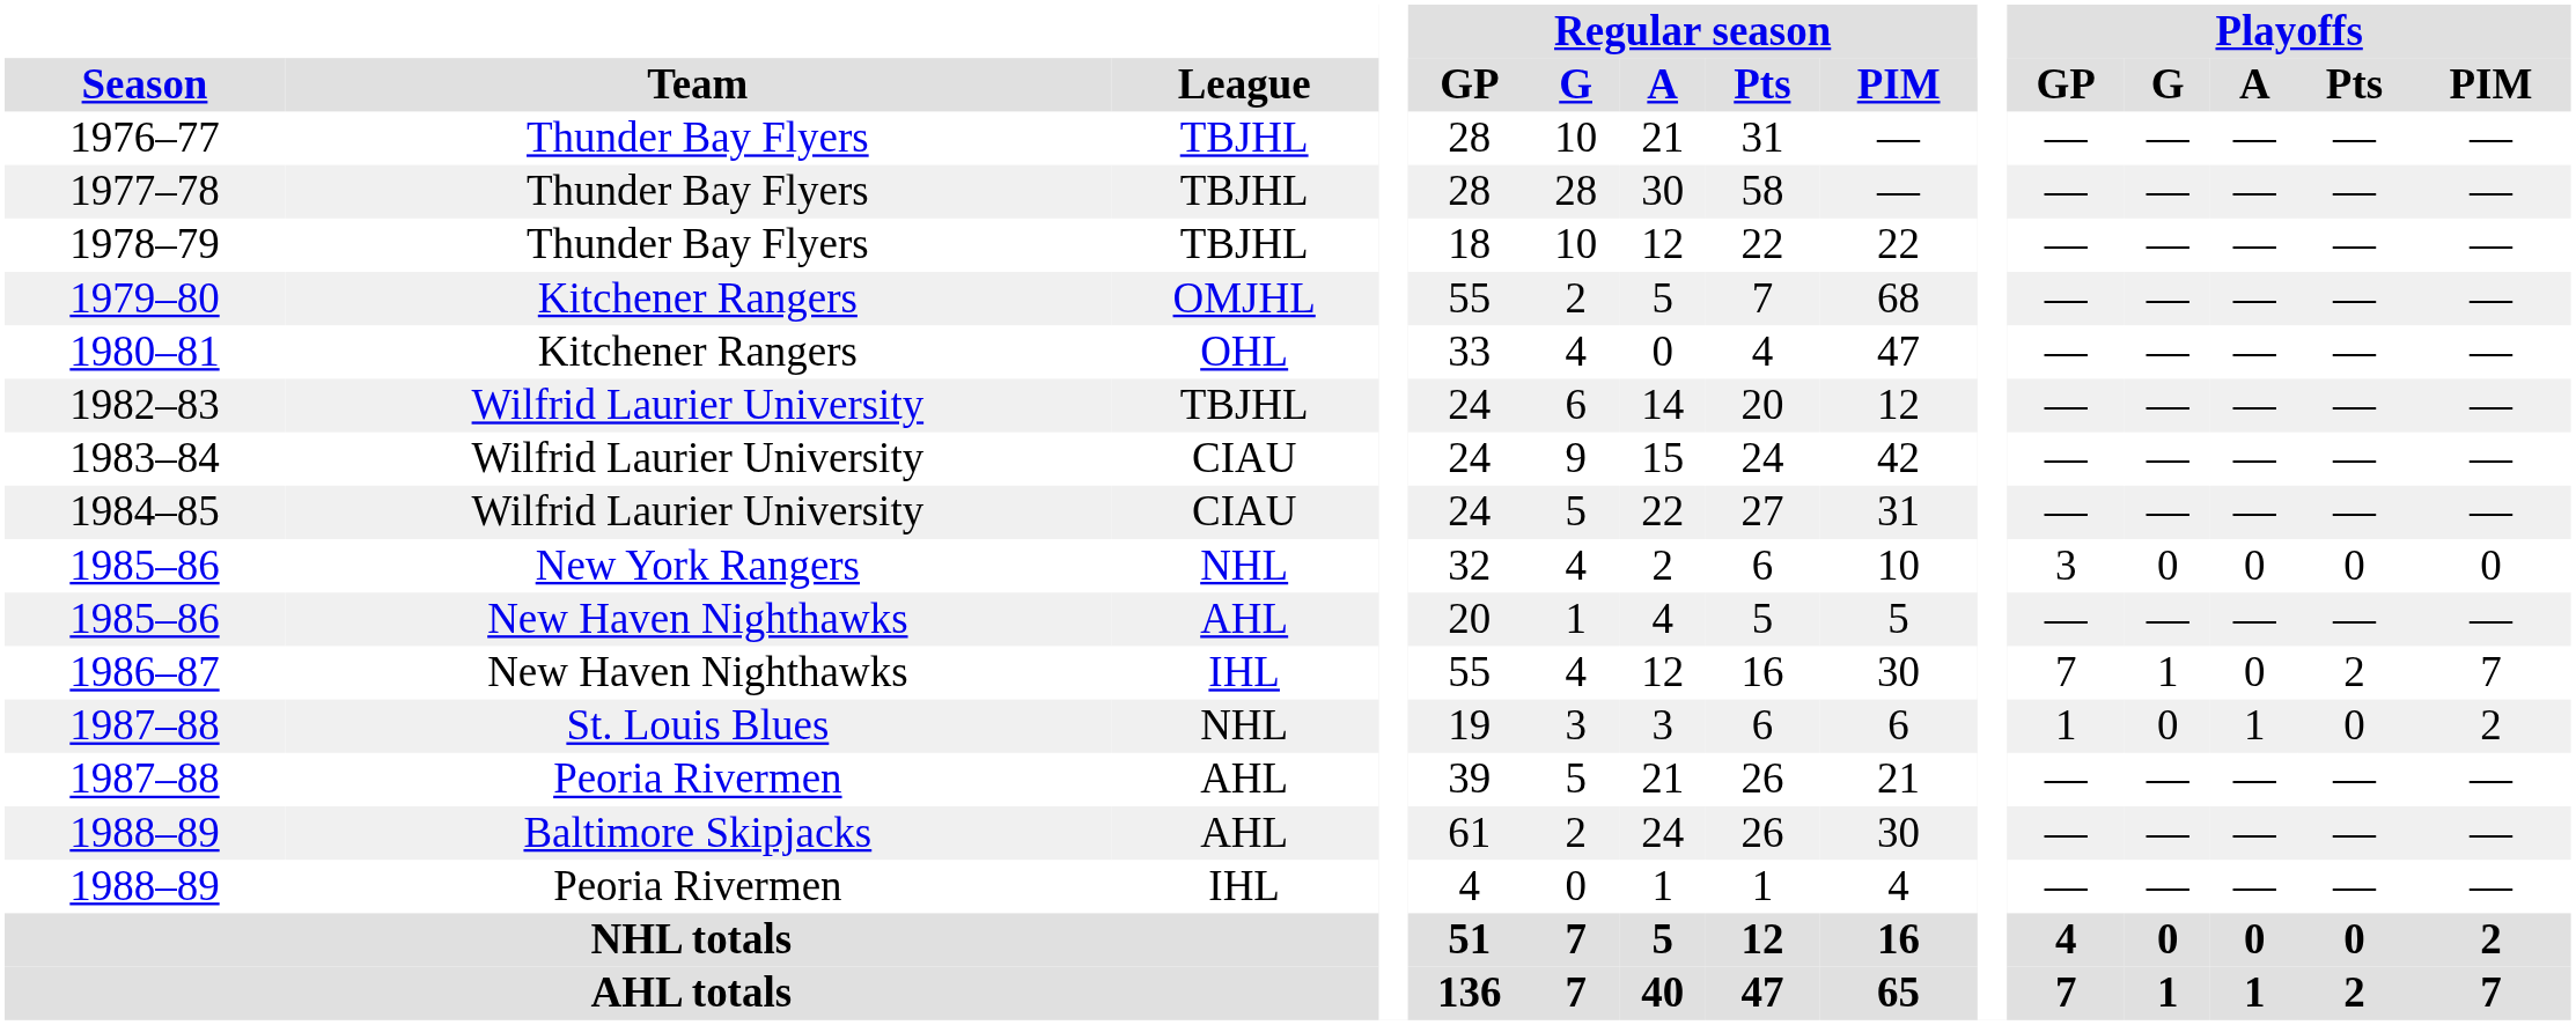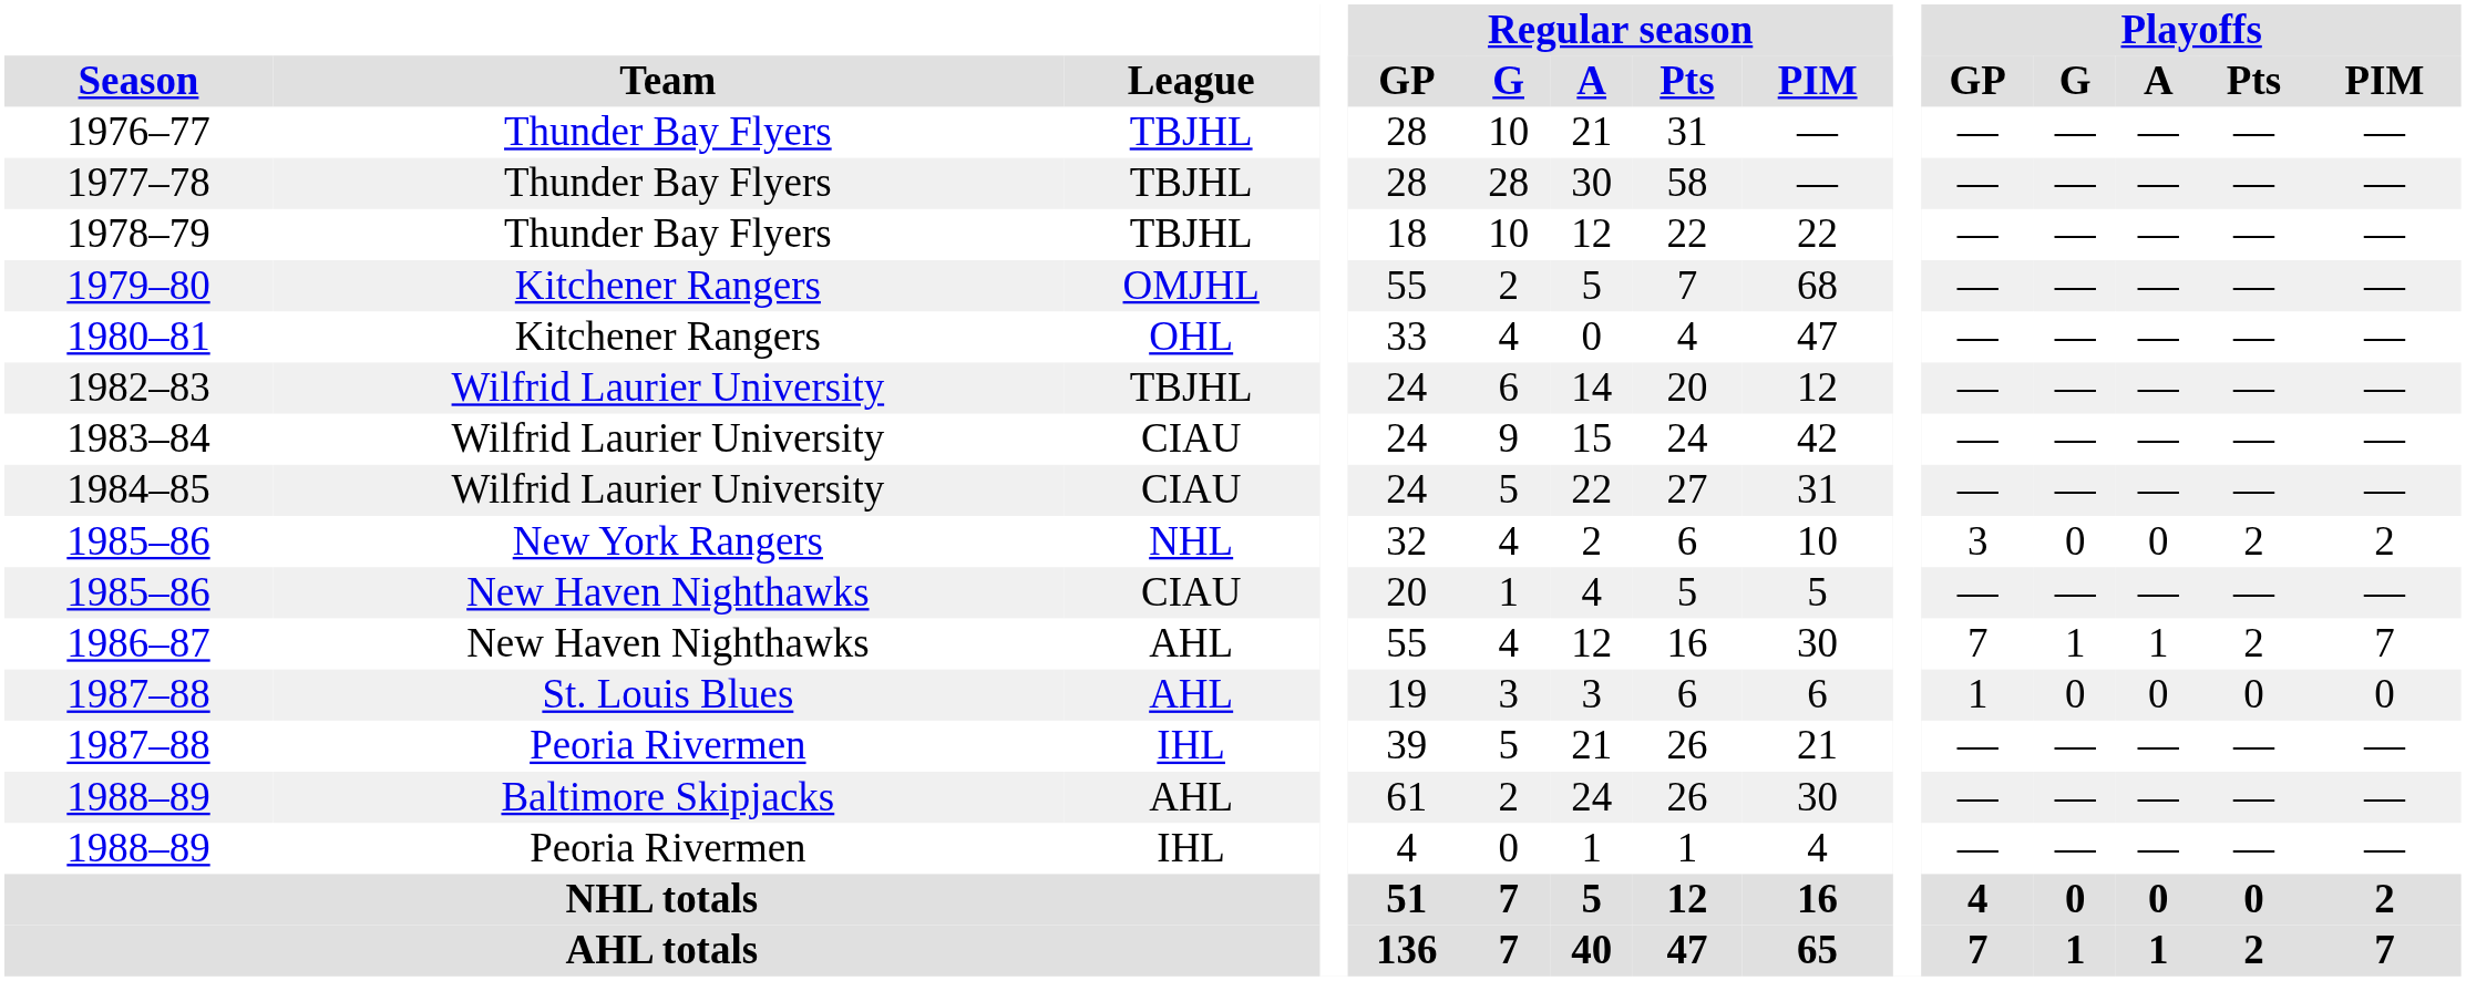 <table border="0" cellpadding="1" cellspacing="0" style="text-align:center; width:60em">
 <tr bgcolor="#e0e0e0">
 <th colspan="3" bgcolor="#ffffff"> </th>
 <th rowspan="99" bgcolor="#ffffff"> </th>
 <th colspan="5"><a href='#'>Regular season</a></th>
 <th rowspan="99" bgcolor="#ffffff"> </th>
 <th colspan="5"><a href='#'>Playoffs</a></th>
 </tr>
 <tr bgcolor="#e0e0e0">
 <th><a href='#'>Season</a></th>
 <th>Team</th>
 <th>League</th>
 <th>GP</th>
 <th><a href='#'>G</a></th>
 <th><a href='#'>A</a></th>
 <th><a href='#'>Pts</a></th>
 <th><a href='#'>PIM</a></th>
 <th>GP</th>
 <th>G</th>
 <th>A</th>
 <th>Pts</th>
 <th>PIM</th>
 </tr>
 <tr>
 <td>1976–77</td>
 <td><a href='#'>Thunder Bay Flyers</a></td>
 <td><a href='#'>TBJHL</a></td>
 <td>28</td>
 <td>10</td>
 <td>21</td>
 <td>31</td>
 <td>—</td>
 <td>—</td>
 <td>—</td>
 <td>—</td>
 <td>—</td>
 <td>—</td>
 </tr>
 <tr bgcolor="#f0f0f0">
 <td>1977–78</td>
 <td>Thunder Bay Flyers</td>
 <td>TBJHL</td>
 <td>28</td>
 <td>28</td>
 <td>30</td>
 <td>58</td>
 <td>—</td>
 <td>—</td>
 <td>—</td>
 <td>—</td>
 <td>—</td>
 <td>—</td>
 </tr>
 <tr>
 <td>1978–79</td>
 <td>Thunder Bay Flyers</td>
 <td>TBJHL</td>
 <td>18</td>
 <td>10</td>
 <td>12</td>
 <td>22</td>
 <td>22</td>
 <td>—</td>
 <td>—</td>
 <td>—</td>
 <td>—</td>
 <td>—</td>
 </tr>
 <tr bgcolor="#f0f0f0">
 <td><a href='#'>1979–80</a></td>
 <td><a href='#'>Kitchener Rangers</a></td>
 <td><a href='#'>OMJHL</a></td>
 <td>55</td>
 <td>2</td>
 <td>5</td>
 <td>7</td>
 <td>68</td>
 <td>—</td>
 <td>—</td>
 <td>—</td>
 <td>—</td>
 <td>—</td>
 </tr>
 <tr>
 <td><a href='#'>1980–81</a></td>
 <td>Kitchener Rangers</td>
 <td><a href='#'>OHL</a></td>
 <td>33</td>
 <td>4</td>
 <td>0</td>
 <td>4</td>
 <td>47</td>
 <td>—</td>
 <td>—</td>
 <td>—</td>
 <td>—</td>
 <td>—</td>
 </tr>
 <tr bgcolor="#f0f0f0">
 <td>1982–83</td>
 <td><a href='#'>Wilfrid Laurier University</a></td>
 <td>TBJHL</td>
 <td>24</td>
 <td>6</td>
 <td>14</td>
 <td>20</td>
 <td>12</td>
 <td>—</td>
 <td>—</td>
 <td>—</td>
 <td>—</td>
 <td>—</td>
 </tr>
 <tr>
 <td>1983–84</td>
 <td>Wilfrid Laurier University</td>
 <td>CIAU</td>
 <td>24</td>
 <td>9</td>
 <td>15</td>
 <td>24</td>
 <td>42</td>
 <td>—</td>
 <td>—</td>
 <td>—</td>
 <td>—</td>
 <td>—</td>
 </tr>
 <tr bgcolor="#f0f0f0">
 <td>1984–85</td>
 <td>Wilfrid Laurier University</td>
 <td>CIAU</td>
 <td>24</td>
 <td>5</td>
 <td>22</td>
 <td>27</td>
 <td>31</td>
 <td>—</td>
 <td>—</td>
 <td>—</td>
 <td>—</td>
 <td>—</td>
 </tr>
 <tr>
 <td><a href='#'>1985–86</a></td>
 <td><a href='#'>New York Rangers</a></td>
 <td><a href='#'>NHL</a></td>
 <td>32</td>
 <td>4</td>
 <td>2</td>
 <td>6</td>
 <td>10</td>
 <td>3</td>
 <td>0</td>
 <td>0</td>
-<td>0</td>
-<td>0</td>
+<td>2</td>
+<td>2</td>
 </tr>
 <tr bgcolor="#f0f0f0">
 <td><a href='#'>1985–86</a></td>
 <td><a href='#'>New Haven Nighthawks</a></td>
-<td><a href='#'>AHL</a></td>
+<td>CIAU</td>
 <td>20</td>
 <td>1</td>
 <td>4</td>
 <td>5</td>
 <td>5</td>
 <td>—</td>
 <td>—</td>
 <td>—</td>
 <td>—</td>
 <td>—</td>
 </tr>
 <tr>
 <td><a href='#'>1986–87</a></td>
 <td>New Haven Nighthawks</td>
-<td><a href='#'>IHL</a></td>
+<td>AHL</td>
 <td>55</td>
 <td>4</td>
 <td>12</td>
 <td>16</td>
 <td>30</td>
 <td>7</td>
 <td>1</td>
-<td>0</td>
+<td>1</td>
 <td>2</td>
 <td>7</td>
 </tr>
 <tr bgcolor="#f0f0f0">
 <td><a href='#'>1987–88</a></td>
 <td><a href='#'>St. Louis Blues</a></td>
-<td>NHL</td>
+<td><a href='#'>AHL</a></td>
 <td>19</td>
 <td>3</td>
 <td>3</td>
 <td>6</td>
 <td>6</td>
 <td>1</td>
 <td>0</td>
-<td>1</td>
 <td>0</td>
-<td>2</td>
+<td>0</td>
+<td>0</td>
 </tr>
 <tr>
 <td><a href='#'>1987–88</a></td>
 <td><a href='#'>Peoria Rivermen</a></td>
-<td>AHL</td>
+<td><a href='#'>IHL</a></td>
 <td>39</td>
 <td>5</td>
 <td>21</td>
 <td>26</td>
 <td>21</td>
 <td>—</td>
 <td>—</td>
 <td>—</td>
 <td>—</td>
 <td>—</td>
 </tr>
 <tr bgcolor="#f0f0f0">
 <td><a href='#'>1988–89</a></td>
 <td><a href='#'>Baltimore Skipjacks</a></td>
 <td>AHL</td>
 <td>61</td>
 <td>2</td>
 <td>24</td>
 <td>26</td>
 <td>30</td>
 <td>—</td>
 <td>—</td>
 <td>—</td>
 <td>—</td>
 <td>—</td>
 </tr>
 <tr>
 <td><a href='#'>1988–89</a></td>
 <td>Peoria Rivermen</td>
 <td>IHL</td>
 <td>4</td>
 <td>0</td>
 <td>1</td>
 <td>1</td>
 <td>4</td>
 <td>—</td>
 <td>—</td>
 <td>—</td>
 <td>—</td>
 <td>—</td>
 </tr>
 <tr>
 </tr>
 <tr ALIGN="center" bgcolor="#e0e0e0">
 <th colspan="3">NHL totals</th>
 <th ALIGN="center">51</th>
 <th ALIGN="center">7</th>
 <th ALIGN="center">5</th>
 <th ALIGN="center">12</th>
 <th ALIGN="center">16</th>
 <th ALIGN="center">4</th>
 <th ALIGN="center">0</th>
 <th ALIGN="center">0</th>
 <th ALIGN="center">0</th>
 <th ALIGN="center">2</th>
 </tr>
 <tr>
 </tr>
 <tr ALIGN="center" bgcolor="#e0e0e0">
 <th colspan="3">AHL totals</th>
 <th ALIGN="center">136</th>
 <th ALIGN="center">7</th>
 <th ALIGN="center">40</th>
 <th ALIGN="center">47</th>
 <th ALIGN="center">65</th>
 <th ALIGN="center">7</th>
 <th ALIGN="center">1</th>
 <th ALIGN="center">1</th>
 <th ALIGN="center">2</th>
 <th ALIGN="center">7</th>
 </tr>
 </table>
